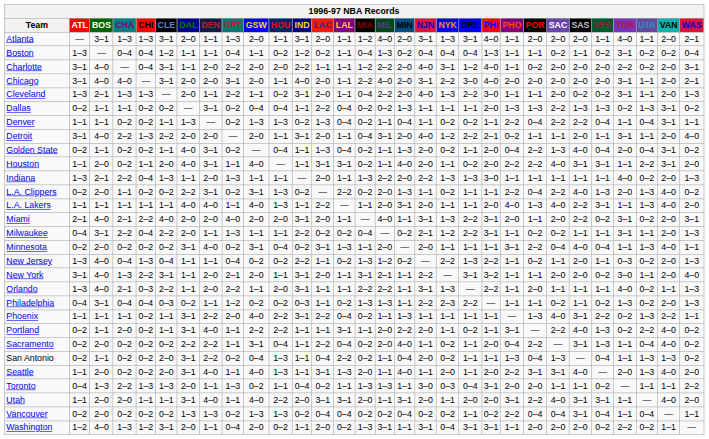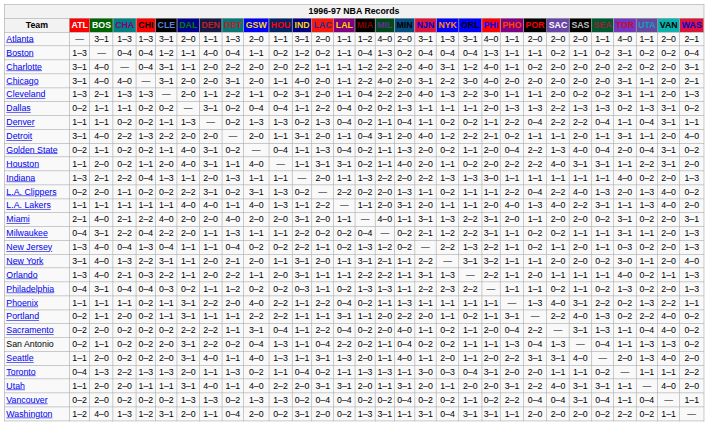 <table class="wikitable" style="font-size:90%; text-align:center;">
 <tr>
 <th colspan=30>1996-97 NBA Records</th>
 </tr>
 <tr>
 <th width=100>Team</th>
 <th style="background:#FF0000;color:#FFFFFF;width=35">ATL</th>
 <th style="background:#006400;color:#FFFFFF;width=35">BOS</th>
 <th style="background:#008080;color:#800080;width=35">CHA</th>
 <th style="background:#FF0000;color:#000000;width=35">CHI</th>
 <th style="background:#000000;color:#5787DC;width=35">CLE</th>
 <th style="background:#00008B;color:#008000;width=35">DAL</th>
 <th style="background:#141A44;color:#BC2224;width=35">DEN</th>
 <th style="background:#0C7674;color:#BB222C;width=35">DET</th>
 <th style="background:#0000FF;color:#FFD700;width=35">GSW</th>
 <th style="background:#002366;color:#FF0000;width=35">HOU</th>
 <th style="background:#000080;color:#FFD700;width=35">IND</th>
 <th style="background:#F9160D;color:#1A2E8B;width=35">LAC</th>
 <th style="background:#800080;color:#FFD700;width=35">LAL</th>
 <th style="background:#000000;color:#8B0000;width=35">MIA</th>
 <th style="background:#00471B;color:#5C378A;width=35">MIL</th>
 <th style="background:#044D80;color:#000000;width=35">MIN</th>
 <th style="background:#DC143C;color:#0000CD;width=35">NJN</th>
 <th style="background:#0000FF;color:#FF8C00;width=35">NYK</th>
 <th style="background:#0000FF;color:#000000;width=35">ORL</th>
 <th style="background:#FF0000;color:#0000FF;width=35">PHI</th>
 <th style="background:#800080;color:#FF4500;width=35">PHO</th>
 <th style="background:#000000;color:#FF0000;width=35">POR</th>
 <th style="background:#6846A8;color:#FFFFFF;width=35">SAC</th>
 <th style="background:#000000;color:#C0C0C0;width=35">SAS</th>
 <th style="background:#005831;color:#992634;width=35">SEA</th>
 <th style="background:#7436BF;color:#BE0F34;width=35">TOR</th>
 <th style="background:#644A9C;color:#149BC7;width=35">UTA</th>
 <th style="background:#0CB2AC;color:#000000;width=35">VAN</th>
 <th style="background:#DC143C;color:#0000CD;width=35">WAS</th>
 </tr>
 <tr>
 <td style="text-align:left;"><a href='#'>Atlanta</a></td>
 <td>—</td>
 <td>3–1</td>
 <td>1–3</td>
 <td>1–3</td>
 <td>3–1</td>
 <td>2–0</td>
 <td>1–1</td>
 <td>1–3</td>
 <td>2–0</td>
 <td>1–1</td>
 <td>3–1</td>
 <td>2–0</td>
 <td>1–1</td>
 <td>1–2</td>
 <td>4–0</td>
 <td>2–0</td>
 <td>3–1</td>
 <td>1–3</td>
 <td>3–1</td>
 <td>4–0</td>
 <td>1–1</td>
 <td>2–0</td>
 <td>2–0</td>
 <td>2–0</td>
 <td>1–1</td>
 <td>4–0</td>
 <td>1–1</td>
 <td>2–0</td>
 <td>2–1</td>
 </tr>
 <tr>
 <td style="text-align:left;"><a href='#'>Boston</a></td>
 <td>1–3</td>
 <td>—</td>
 <td>0–4</td>
 <td>0–4</td>
 <td>1–2</td>
 <td>1–1</td>
-<td>1–1</td>
+<td>4–0</td>
 <td>0–4</td>
 <td>1–1</td>
 <td>0–2</td>
 <td>1–2</td>
 <td>0–2</td>
 <td>1–1</td>
 <td>0–4</td>
 <td>1–3</td>
 <td>0–2</td>
 <td>0–4</td>
 <td>0–4</td>
 <td>0–4</td>
 <td>1–3</td>
 <td>1–1</td>
 <td>1–1</td>
 <td>0–2</td>
 <td>1–1</td>
 <td>0–2</td>
 <td>3–1</td>
 <td>0–2</td>
 <td>0–2</td>
 <td>0–4</td>
 </tr>
 <tr>
 <td style="text-align:left;"><a href='#'>Charlotte</a></td>
 <td>3–1</td>
 <td>4–0</td>
 <td>—</td>
 <td>0–4</td>
 <td>3–1</td>
 <td>1–1</td>
 <td>2–0</td>
 <td>2–2</td>
 <td>2–0</td>
 <td>2–0</td>
 <td>2–2</td>
 <td>1–1</td>
 <td>1–1</td>
 <td>1–2</td>
 <td>2–2</td>
 <td>2–0</td>
 <td>4–0</td>
 <td>3–1</td>
 <td>1–2</td>
 <td>4–0</td>
 <td>1–1</td>
 <td>0–2</td>
 <td>2–0</td>
 <td>2–0</td>
 <td>2–0</td>
 <td>2–2</td>
 <td>0–2</td>
 <td>2–0</td>
 <td>3–1</td>
 </tr>
 <tr>
 <td style="text-align:left;"><a href='#'>Chicago</a></td>
 <td>3–1</td>
 <td>4–0</td>
 <td>4–0</td>
 <td>—</td>
 <td>3–1</td>
 <td>2–0</td>
 <td>2–0</td>
 <td>3–1</td>
 <td>2–0</td>
 <td>1–1</td>
 <td>4–0</td>
 <td>2–0</td>
 <td>1–1</td>
 <td>2–2</td>
 <td>4–0</td>
 <td>2–0</td>
 <td>3–1</td>
 <td>2–2</td>
 <td>3–0</td>
 <td>4–0</td>
 <td>2–0</td>
 <td>2–0</td>
 <td>2–0</td>
 <td>2–0</td>
 <td>2–0</td>
 <td>3–1</td>
 <td>1–1</td>
 <td>2–0</td>
 <td>2–1</td>
 </tr>
 <tr>
 <td style="text-align:left;"><a href='#'>Cleveland</a></td>
 <td>1–3</td>
 <td>2–1</td>
 <td>1–3</td>
 <td>1–3</td>
 <td>—</td>
 <td>2–0</td>
 <td>1–1</td>
 <td>2–2</td>
 <td>1–1</td>
 <td>0–2</td>
 <td>3–1</td>
 <td>2–0</td>
 <td>1–1</td>
 <td>0–4</td>
 <td>2–2</td>
 <td>2–0</td>
 <td>4–0</td>
 <td>1–3</td>
 <td>2–2</td>
 <td>3–0</td>
 <td>1–1</td>
 <td>1–1</td>
 <td>2–0</td>
 <td>0–2</td>
 <td>0–2</td>
 <td>3–1</td>
 <td>1–1</td>
 <td>2–0</td>
 <td>1–3</td>
 </tr>
 <tr>
 <td style="text-align:left;"><a href='#'>Dallas</a></td>
 <td>0–2</td>
 <td>1–1</td>
 <td>1–1</td>
 <td>0–2</td>
 <td>0–2</td>
 <td>—</td>
 <td>3–1</td>
 <td>0–2</td>
 <td>0–4</td>
 <td>0–4</td>
 <td>1–1</td>
 <td>2–2</td>
 <td>0–4</td>
 <td>0–2</td>
 <td>0–2</td>
 <td>1–3</td>
 <td>1–1</td>
 <td>1–1</td>
 <td>1–1</td>
 <td>2–0</td>
 <td>1–3</td>
 <td>1–3</td>
 <td>2–2</td>
 <td>1–3</td>
 <td>1–3</td>
 <td>0–2</td>
 <td>1–3</td>
 <td>3–1</td>
 <td>0–2</td>
 </tr>
 <tr>
 <td style="text-align:left;"><a href='#'>Denver</a></td>
 <td>1–1</td>
 <td>1–1</td>
 <td>0–2</td>
 <td>0–2</td>
 <td>1–1</td>
 <td>1–3</td>
 <td>—</td>
 <td>0–2</td>
 <td>1–3</td>
 <td>1–3</td>
 <td>0–2</td>
 <td>1–3</td>
 <td>0–4</td>
 <td>0–2</td>
 <td>1–1</td>
 <td>0–4</td>
 <td>1–1</td>
 <td>0–2</td>
 <td>0–2</td>
 <td>1–1</td>
 <td>2–2</td>
 <td>0–4</td>
 <td>2–2</td>
 <td>2–2</td>
 <td>0–4</td>
 <td>1–1</td>
 <td>0–4</td>
 <td>3–1</td>
 <td>1–1</td>
 </tr>
 <tr>
 <td style="text-align:left;"><a href='#'>Detroit</a></td>
 <td>3–1</td>
 <td>4–0</td>
 <td>2–2</td>
 <td>1–3</td>
 <td>2–2</td>
 <td>2–0</td>
 <td>2–0</td>
 <td>—</td>
 <td>2–0</td>
 <td>1–1</td>
 <td>3–1</td>
 <td>2–0</td>
 <td>1–1</td>
 <td>0–4</td>
 <td>3–1</td>
 <td>2–0</td>
 <td>4–0</td>
 <td>1–2</td>
 <td>2–2</td>
 <td>2–1</td>
 <td>0–2</td>
 <td>1–1</td>
 <td>1–1</td>
 <td>2–0</td>
 <td>1–1</td>
 <td>3–1</td>
 <td>1–1</td>
 <td>2–0</td>
 <td>4–0</td>
 </tr>
 <tr>
 <td style="text-align:left;"><a href='#'>Golden State</a></td>
 <td>0–2</td>
 <td>1–1</td>
 <td>0–2</td>
 <td>0–2</td>
 <td>1–1</td>
 <td>4–0</td>
 <td>3–1</td>
 <td>0–2</td>
 <td>—</td>
 <td>0–4</td>
 <td>1–1</td>
 <td>1–3</td>
 <td>0–4</td>
 <td>0–2</td>
 <td>1–1</td>
 <td>1–3</td>
 <td>2–0</td>
 <td>0–2</td>
 <td>1–1</td>
 <td>2–0</td>
 <td>0–4</td>
 <td>2–2</td>
 <td>1–3</td>
 <td>4–0</td>
 <td>0–4</td>
 <td>2–0</td>
 <td>0–4</td>
 <td>3–1</td>
 <td>0–2</td>
 </tr>
 <tr>
 <td style="text-align:left;"><a href='#'>Houston</a></td>
 <td>1–1</td>
 <td>2–0</td>
 <td>0–2</td>
 <td>1–1</td>
 <td>2–0</td>
 <td>4–0</td>
 <td>3–1</td>
 <td>1–1</td>
 <td>4–0</td>
 <td>—</td>
 <td>1–1</td>
 <td>3–1</td>
 <td>3–1</td>
 <td>0–2</td>
 <td>1–1</td>
 <td>4–0</td>
 <td>2–0</td>
 <td>1–1</td>
 <td>0–2</td>
 <td>2–0</td>
 <td>2–2</td>
 <td>2–2</td>
 <td>4–0</td>
 <td>3–1</td>
 <td>3–1</td>
 <td>1–1</td>
 <td>2–2</td>
 <td>3–1</td>
 <td>2–0</td>
 </tr>
 <tr>
 <td style="text-align:left;"><a href='#'>Indiana</a></td>
 <td>1–3</td>
 <td>2–1</td>
 <td>2–2</td>
 <td>0–4</td>
 <td>1–3</td>
 <td>1–1</td>
 <td>2–0</td>
 <td>1–3</td>
 <td>1–1</td>
 <td>1–1</td>
 <td>—</td>
 <td>2–0</td>
 <td>1–1</td>
 <td>1–3</td>
 <td>2–2</td>
 <td>2–0</td>
 <td>2–2</td>
 <td>1–3</td>
 <td>1–3</td>
 <td>3–0</td>
 <td>1–1</td>
 <td>1–1</td>
 <td>1–1</td>
 <td>1–1</td>
 <td>1–1</td>
 <td>4–0</td>
 <td>0–2</td>
 <td>2–0</td>
 <td>1–3</td>
 </tr>
 <tr>
 <td style="text-align:left;"><a href='#'>L.A. Clippers</a></td>
 <td>0–2</td>
 <td>2–0</td>
 <td>1–1</td>
 <td>0–2</td>
 <td>0–2</td>
 <td>2–2</td>
 <td>3–1</td>
 <td>0–2</td>
 <td>3–1</td>
 <td>1–3</td>
 <td>0–2</td>
 <td>—</td>
 <td>2–2</td>
 <td>0–2</td>
 <td>2–0</td>
 <td>1–3</td>
 <td>1–1</td>
 <td>0–2</td>
 <td>1–1</td>
 <td>1–1</td>
 <td>2–2</td>
 <td>0–4</td>
 <td>2–2</td>
 <td>4–0</td>
 <td>1–3</td>
 <td>2–0</td>
 <td>1–3</td>
 <td>4–0</td>
 <td>0–2</td>
 </tr>
 <tr>
 <td style="text-align:left;"><a href='#'>L.A. Lakers</a></td>
 <td>1–1</td>
 <td>1–1</td>
 <td>1–1</td>
 <td>1–1</td>
 <td>1–1</td>
 <td>4–0</td>
 <td>4–0</td>
 <td>1–1</td>
 <td>4–0</td>
 <td>1–3</td>
 <td>1–1</td>
 <td>2–2</td>
 <td>—</td>
 <td>1–1</td>
 <td>2–0</td>
 <td>3–1</td>
 <td>2–0</td>
 <td>1–1</td>
 <td>1–1</td>
 <td>2–0</td>
 <td>4–0</td>
 <td>1–3</td>
 <td>4–0</td>
 <td>2–2</td>
 <td>3–1</td>
 <td>1–1</td>
 <td>1–3</td>
 <td>4–0</td>
 <td>2–0</td>
 </tr>
 <tr>
 <td style="text-align:left;"><a href='#'>Miami</a></td>
 <td>2–1</td>
 <td>4–0</td>
 <td>2–1</td>
 <td>2–2</td>
 <td>4–0</td>
 <td>2–0</td>
 <td>2–0</td>
 <td>4–0</td>
 <td>2–0</td>
 <td>2–0</td>
 <td>3–1</td>
 <td>2–0</td>
 <td>1–1</td>
 <td>—</td>
 <td>4–0</td>
 <td>1–1</td>
 <td>3–1</td>
 <td>1–3</td>
 <td>2–2</td>
 <td>3–1</td>
 <td>2–0</td>
 <td>1–1</td>
 <td>2–0</td>
-<td>2–2</td>
+<td>2–0</td>
 <td>0–2</td>
 <td>3–1</td>
 <td>0–2</td>
 <td>2–0</td>
 <td>3–1</td>
 </tr>
 <tr>
 <td style="text-align:left;"><a href='#'>Milwaukee</a></td>
 <td>0–4</td>
 <td>3–1</td>
 <td>2–2</td>
 <td>0–4</td>
 <td>2–2</td>
 <td>2–0</td>
 <td>1–1</td>
 <td>1–3</td>
 <td>1–1</td>
 <td>1–1</td>
 <td>2–2</td>
 <td>0–2</td>
 <td>0–2</td>
 <td>0–4</td>
 <td>—</td>
 <td>0–2</td>
 <td>2–1</td>
 <td>1–2</td>
 <td>2–2</td>
 <td>3–1</td>
 <td>1–1</td>
 <td>0–2</td>
 <td>0–2</td>
 <td>1–1</td>
 <td>1–1</td>
 <td>3–1</td>
 <td>1–1</td>
 <td>2–0</td>
 <td>1–3</td>
-</tr>
-<tr>
-<td style="text-align:left;"><a href='#'>Minnesota</a></td>
-<td>0–2</td>
-<td>2–0</td>
-<td>0–2</td>
-<td>0–2</td>
-<td>0–2</td>
-<td>3–1</td>
-<td>4–0</td>
-<td>0–2</td>
-<td>3–1</td>
-<td>0–4</td>
-<td>0–2</td>
-<td>3–1</td>
-<td>1–3</td>
-<td>1–1</td>
-<td>2–0</td>
-<td>—</td>
-<td>2–0</td>
-<td>1–1</td>
-<td>1–1</td>
-<td>1–1</td>
-<td>3–1</td>
-<td>2–2</td>
-<td>0–4</td>
-<td>4–0</td>
-<td>0–4</td>
-<td>1–1</td>
-<td>1–3</td>
-<td>4–0</td>
-<td>1–1</td>
 </tr>
 <tr>
 <td style="text-align:left;"><a href='#'>New Jersey</a></td>
 <td>1–3</td>
 <td>4–0</td>
 <td>0–4</td>
 <td>1–3</td>
 <td>0–4</td>
 <td>1–1</td>
 <td>1–1</td>
 <td>0–4</td>
 <td>0–2</td>
 <td>0–2</td>
 <td>2–2</td>
 <td>1–1</td>
 <td>0–2</td>
 <td>1–3</td>
 <td>1–2</td>
 <td>0–2</td>
 <td>—</td>
 <td>2–2</td>
 <td>1–3</td>
 <td>2–2</td>
 <td>1–1</td>
 <td>0–2</td>
 <td>1–1</td>
 <td>2–0</td>
 <td>1–1</td>
 <td>0–3</td>
 <td>0–2</td>
 <td>2–0</td>
 <td>1–3</td>
 </tr>
 <tr>
 <td style="text-align:left;"><a href='#'>New York</a></td>
 <td>3–1</td>
 <td>4–0</td>
 <td>1–3</td>
 <td>2–2</td>
 <td>3–1</td>
 <td>1–1</td>
 <td>2–0</td>
 <td>2–1</td>
 <td>2–0</td>
 <td>1–1</td>
 <td>3–1</td>
 <td>2–0</td>
 <td>1–1</td>
 <td>3–1</td>
 <td>2–1</td>
 <td>1–1</td>
 <td>2–2</td>
 <td>—</td>
 <td>3–1</td>
 <td>3–2</td>
 <td>1–1</td>
 <td>1–1</td>
 <td>2–0</td>
 <td>2–0</td>
 <td>0–2</td>
 <td>3–0</td>
 <td>1–1</td>
 <td>2–0</td>
 <td>4–0</td>
 </tr>
 <tr>
 <td style="text-align:left;"><a href='#'>Orlando</a></td>
 <td>1–3</td>
 <td>4–0</td>
 <td>2–1</td>
 <td>0–3</td>
 <td>2–2</td>
 <td>1–1</td>
 <td>2–0</td>
 <td>2–2</td>
 <td>1–1</td>
 <td>2–0</td>
 <td>3–1</td>
 <td>1–1</td>
 <td>1–1</td>
 <td>2–2</td>
 <td>2–2</td>
 <td>1–1</td>
 <td>3–1</td>
 <td>1–3</td>
 <td>—</td>
 <td>2–2</td>
 <td>1–1</td>
 <td>2–0</td>
 <td>1–1</td>
 <td>1–1</td>
 <td>1–1</td>
 <td>4–0</td>
 <td>0–2</td>
 <td>1–1</td>
 <td>1–3</td>
 </tr>
 <tr>
 <td style="text-align:left;"><a href='#'>Philadelphia</a></td>
 <td>0–4</td>
 <td>3–1</td>
 <td>0–4</td>
 <td>0–4</td>
 <td>0–3</td>
 <td>0–2</td>
 <td>1–1</td>
 <td>1–2</td>
 <td>0–2</td>
 <td>0–2</td>
 <td>0–3</td>
 <td>1–1</td>
 <td>0–2</td>
 <td>1–3</td>
 <td>1–3</td>
 <td>1–1</td>
 <td>2–2</td>
 <td>2–3</td>
 <td>2–2</td>
 <td>—</td>
 <td>1–1</td>
 <td>1–1</td>
 <td>0–2</td>
 <td>1–1</td>
 <td>0–2</td>
 <td>1–3</td>
 <td>0–2</td>
 <td>2–0</td>
 <td>1–3</td>
 </tr>
 <tr>
 <td style="text-align:left;"><a href='#'>Phoenix</a></td>
 <td>1–1</td>
 <td>1–1</td>
 <td>1–1</td>
 <td>0–2</td>
 <td>1–1</td>
 <td>3–1</td>
 <td>2–2</td>
 <td>2–0</td>
 <td>4–0</td>
 <td>2–2</td>
-<td>3–1</td>
+<td>1–1</td>
 <td>2–2</td>
 <td>0–4</td>
 <td>0–2</td>
 <td>1–1</td>
 <td>1–3</td>
 <td>1–1</td>
 <td>1–1</td>
 <td>1–1</td>
 <td>1–1</td>
 <td>—</td>
 <td>1–3</td>
 <td>4–0</td>
 <td>3–1</td>
 <td>2–2</td>
 <td>0–2</td>
 <td>1–3</td>
 <td>2–2</td>
 <td>1–1</td>
 </tr>
 <tr>
 <td style="text-align:left;"><a href='#'>Portland</a></td>
 <td>0–2</td>
 <td>1–1</td>
 <td>2–0</td>
 <td>0–2</td>
 <td>1–1</td>
 <td>3–1</td>
-<td>4–0</td>
+<td>1–1</td>
 <td>1–1</td>
 <td>2–2</td>
 <td>2–2</td>
 <td>1–1</td>
 <td>1–1</td>
 <td>3–1</td>
 <td>1–1</td>
 <td>2–0</td>
 <td>2–2</td>
 <td>2–0</td>
 <td>1–1</td>
 <td>0–2</td>
 <td>1–1</td>
 <td>3–1</td>
 <td>—</td>
 <td>2–2</td>
 <td>4–0</td>
 <td>1–3</td>
 <td>0–2</td>
 <td>2–2</td>
 <td>4–0</td>
 <td>0–2</td>
 </tr>
 <tr>
 <td style="text-align:left;"><a href='#'>Sacramento</a></td>
 <td>0–2</td>
 <td>2–0</td>
 <td>0–2</td>
 <td>0–2</td>
 <td>0–2</td>
 <td>2–2</td>
 <td>2–2</td>
 <td>1–1</td>
 <td>3–1</td>
 <td>0–4</td>
 <td>1–1</td>
 <td>2–2</td>
 <td>0–4</td>
 <td>0–2</td>
 <td>2–0</td>
 <td>4–0</td>
 <td>1–1</td>
 <td>0–2</td>
 <td>1–1</td>
 <td>2–0</td>
 <td>0–4</td>
 <td>2–2</td>
 <td>—</td>
 <td>3–1</td>
 <td>1–3</td>
 <td>1–1</td>
 <td>0–4</td>
 <td>4–0</td>
 <td>0–2</td>
 </tr>
 <tr>
 <td style="text-align:left;">San Antonio</td>
 <td>0–2</td>
 <td>1–1</td>
 <td>0–2</td>
 <td>0–2</td>
 <td>2–0</td>
 <td>3–1</td>
 <td>2–2</td>
 <td>0–2</td>
 <td>0–4</td>
 <td>1–3</td>
 <td>1–1</td>
 <td>0–4</td>
 <td>2–2</td>
 <td>0–2</td>
 <td>1–1</td>
 <td>0–4</td>
-<td>2–0</td>
+<td>0–2</td>
 <td>0–2</td>
 <td>1–1</td>
 <td>1–1</td>
 <td>1–3</td>
 <td>0–4</td>
 <td>1–3</td>
 <td>—</td>
 <td>0–4</td>
 <td>1–1</td>
 <td>1–3</td>
 <td>1–3</td>
 <td>0–2</td>
 </tr>
 <tr>
 <td style="text-align:left;"><a href='#'>Seattle</a></td>
 <td>1–1</td>
 <td>2–0</td>
 <td>0–2</td>
 <td>0–2</td>
 <td>2–0</td>
 <td>3–1</td>
 <td>4–0</td>
 <td>1–1</td>
 <td>4–0</td>
 <td>1–3</td>
 <td>1–1</td>
 <td>3–1</td>
 <td>1–3</td>
 <td>2–0</td>
 <td>1–1</td>
 <td>4–0</td>
 <td>1–1</td>
 <td>2–0</td>
 <td>1–1</td>
 <td>2–0</td>
 <td>2–2</td>
 <td>3–1</td>
 <td>3–1</td>
 <td>4–0</td>
 <td>—</td>
 <td>2–0</td>
 <td>1–3</td>
 <td>4–0</td>
 <td>2–0</td>
 </tr>
 <tr>
 <td style="text-align:left;"><a href='#'>Toronto</a></td>
 <td>0–4</td>
 <td>1–3</td>
 <td>2–2</td>
 <td>1–3</td>
 <td>1–3</td>
 <td>2–0</td>
 <td>1–1</td>
 <td>1–3</td>
 <td>0–2</td>
 <td>1–1</td>
 <td>0–4</td>
 <td>0–2</td>
 <td>1–1</td>
 <td>1–3</td>
 <td>1–3</td>
 <td>1–1</td>
 <td>3–0</td>
 <td>0–3</td>
 <td>0–4</td>
 <td>3–1</td>
 <td>2–0</td>
 <td>2–0</td>
 <td>1–1</td>
 <td>1–1</td>
 <td>0–2</td>
 <td>—</td>
 <td>1–1</td>
 <td>1–1</td>
 <td>2–2</td>
 </tr>
 <tr>
 <td style="text-align:left;"><a href='#'>Utah</a></td>
 <td>1–1</td>
 <td>2–0</td>
 <td>2–0</td>
 <td>1–1</td>
 <td>1–1</td>
 <td>3–1</td>
 <td>4–0</td>
 <td>1–1</td>
 <td>4–0</td>
 <td>2–2</td>
 <td>2–0</td>
 <td>3–1</td>
 <td>3–1</td>
 <td>2–0</td>
 <td>1–1</td>
 <td>3–1</td>
 <td>2–0</td>
 <td>1–1</td>
 <td>2–0</td>
 <td>2–0</td>
 <td>3–1</td>
 <td>2–2</td>
 <td>4–0</td>
 <td>3–1</td>
 <td>3–1</td>
 <td>1–1</td>
 <td>—</td>
 <td>4–0</td>
 <td>2–0</td>
 </tr>
 <tr>
 <td style="text-align:left;"><a href='#'>Vancouver</a></td>
 <td>0–2</td>
 <td>2–0</td>
 <td>0–2</td>
 <td>0–2</td>
 <td>0–2</td>
 <td>1–3</td>
 <td>1–3</td>
 <td>0–2</td>
 <td>1–3</td>
 <td>1–3</td>
 <td>0–2</td>
 <td>0–4</td>
 <td>0–4</td>
 <td>0–2</td>
 <td>0–2</td>
 <td>0–4</td>
 <td>0–2</td>
 <td>0–2</td>
 <td>1–1</td>
 <td>0–2</td>
 <td>2–2</td>
 <td>0–4</td>
 <td>0–4</td>
 <td>3–1</td>
 <td>0–4</td>
 <td>1–1</td>
 <td>0–4</td>
 <td>—</td>
 <td>1–1</td>
 </tr>
 <tr>
 <td style="text-align:left;"><a href='#'>Washington</a></td>
 <td>1–2</td>
 <td>4–0</td>
 <td>1–3</td>
 <td>1–2</td>
 <td>3–1</td>
 <td>2–0</td>
 <td>1–1</td>
 <td>0–4</td>
 <td>2–0</td>
 <td>0–2</td>
-<td>1–1</td>
+<td>3–1</td>
 <td>2–0</td>
 <td>0–2</td>
 <td>1–3</td>
 <td>3–1</td>
 <td>1–1</td>
 <td>3–1</td>
 <td>0–4</td>
 <td>3–1</td>
 <td>3–1</td>
 <td>1–1</td>
 <td>2–0</td>
 <td>2–0</td>
 <td>2–0</td>
 <td>0–2</td>
 <td>2–2</td>
 <td>0–2</td>
 <td>1–1</td>
 <td>—</td>
 </tr>
 </table>
